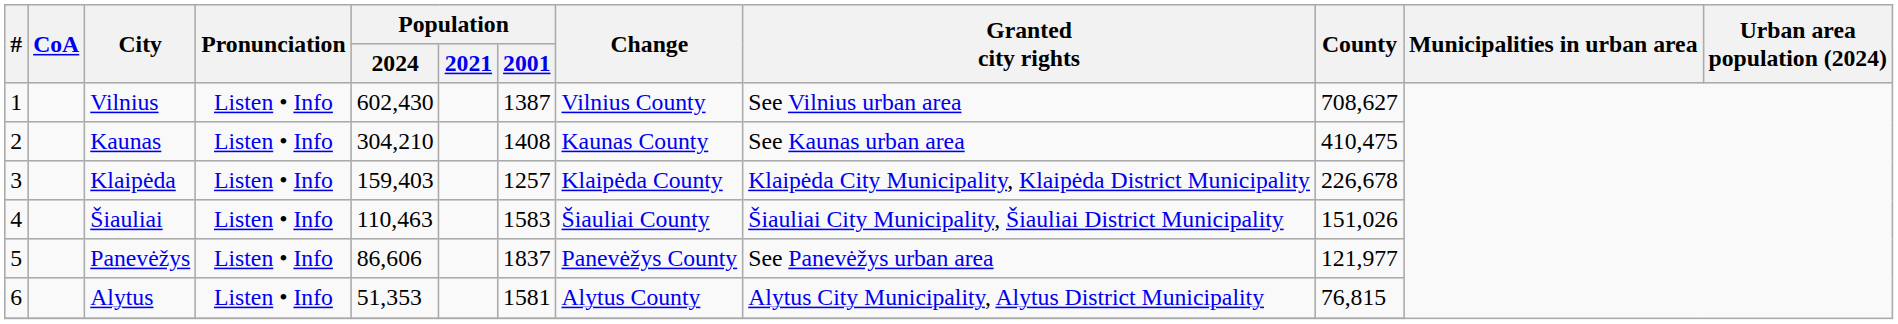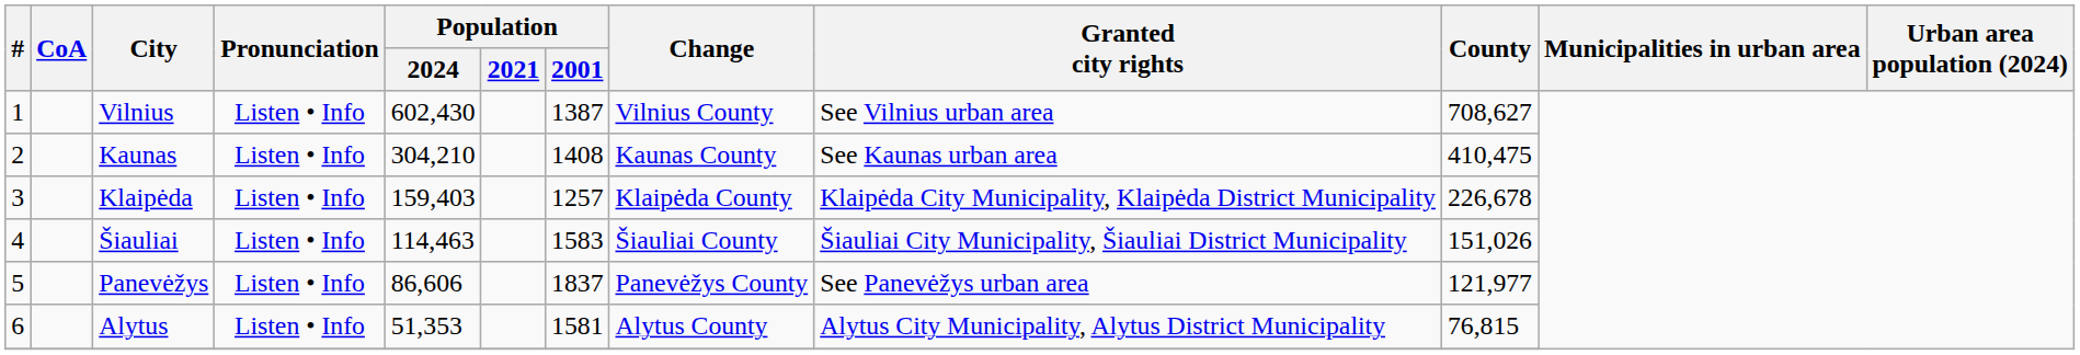 <table class="wikitable sortable" style="font-size:95%;">
 <tr>
 <th rowspan=2>#</th>
 <th rowspan=2 class=unsortable><a href='#'>CoA</a></th>
 <th rowspan=2>City</th>
 <th rowspan=2 class=unsortable>Pronunciation</th>
 <th colspan="3">Population</th>
 <th rowspan=2>Change</th>
 <th rowspan=2>Granted<br>city rights</th>
 <th rowspan=2>County</th>
 <th rowspan=2>Municipalities in urban area</th>
 <th rowspan=2>Urban area<br>population (2024)</th>
 </tr>
 <tr>
 <th>2024</th>
 <th><a href='#'>2021</a></th>
 <th><a href='#'>2001</a></th>
 </tr>
 <tr>
 <td>1</td>
 <td></td>
 <td><a href='#'>Vilnius</a></td>
 <td align=center><a href='#'>Listen</a> • <a href='#'>Info</a></td>
 <td> 602,430</td>
 <td></td>
 <td align=center>1387</td>
 <td><a href='#'>Vilnius County</a></td>
 <td>See <a href='#'>Vilnius urban area</a></td>
 <td>708,627</td>
 </tr>
 <tr>
 <td>2</td>
 <td></td>
 <td><a href='#'>Kaunas</a></td>
 <td align=center><a href='#'>Listen</a> • <a href='#'>Info</a></td>
 <td> 304,210</td>
 <td></td>
 <td align=center>1408</td>
 <td><a href='#'>Kaunas County</a></td>
 <td>See <a href='#'>Kaunas urban area</a></td>
 <td>410,475</td>
 </tr>
 <tr>
 <td>3</td>
 <td></td>
 <td><a href='#'>Klaipėda</a></td>
 <td align=center><a href='#'>Listen</a> • <a href='#'>Info</a></td>
 <td> 159,403</td>
 <td></td>
 <td align=center>1257</td>
 <td><a href='#'>Klaipėda County</a></td>
 <td><a href='#'>Klaipėda City Municipality</a>, <a href='#'>Klaipėda District Municipality</a></td>
 <td>226,678</td>
 </tr>
 <tr>
 <td>4</td>
 <td></td>
 <td><a href='#'>Šiauliai</a></td>
 <td align=center><a href='#'>Listen</a> • <a href='#'>Info</a></td>
-<td> 110,463</td>
+<td> 114,463</td>
 <td></td>
 <td align=center>1583</td>
 <td><a href='#'>Šiauliai County</a></td>
 <td><a href='#'>Šiauliai City Municipality</a>, <a href='#'>Šiauliai District Municipality</a></td>
 <td>151,026</td>
 </tr>
 <tr>
 <td>5</td>
 <td></td>
 <td><a href='#'>Panevėžys</a></td>
 <td align=center><a href='#'>Listen</a> • <a href='#'>Info</a></td>
 <td> 86,606</td>
 <td></td>
 <td align=center>1837</td>
 <td><a href='#'>Panevėžys County</a></td>
 <td>See <a href='#'>Panevėžys urban area</a></td>
 <td>121,977</td>
 </tr>
 <tr>
 <td>6</td>
 <td></td>
 <td><a href='#'>Alytus</a></td>
 <td align=center><a href='#'>Listen</a> • <a href='#'>Info</a></td>
 <td> 51,353</td>
 <td></td>
 <td align=center>1581</td>
 <td><a href='#'>Alytus County</a></td>
 <td><a href='#'>Alytus City Municipality</a>, <a href='#'>Alytus District Municipality</a></td>
 <td>76,815</td>
 </tr>
 <tr>
 </tr>
 </table>
